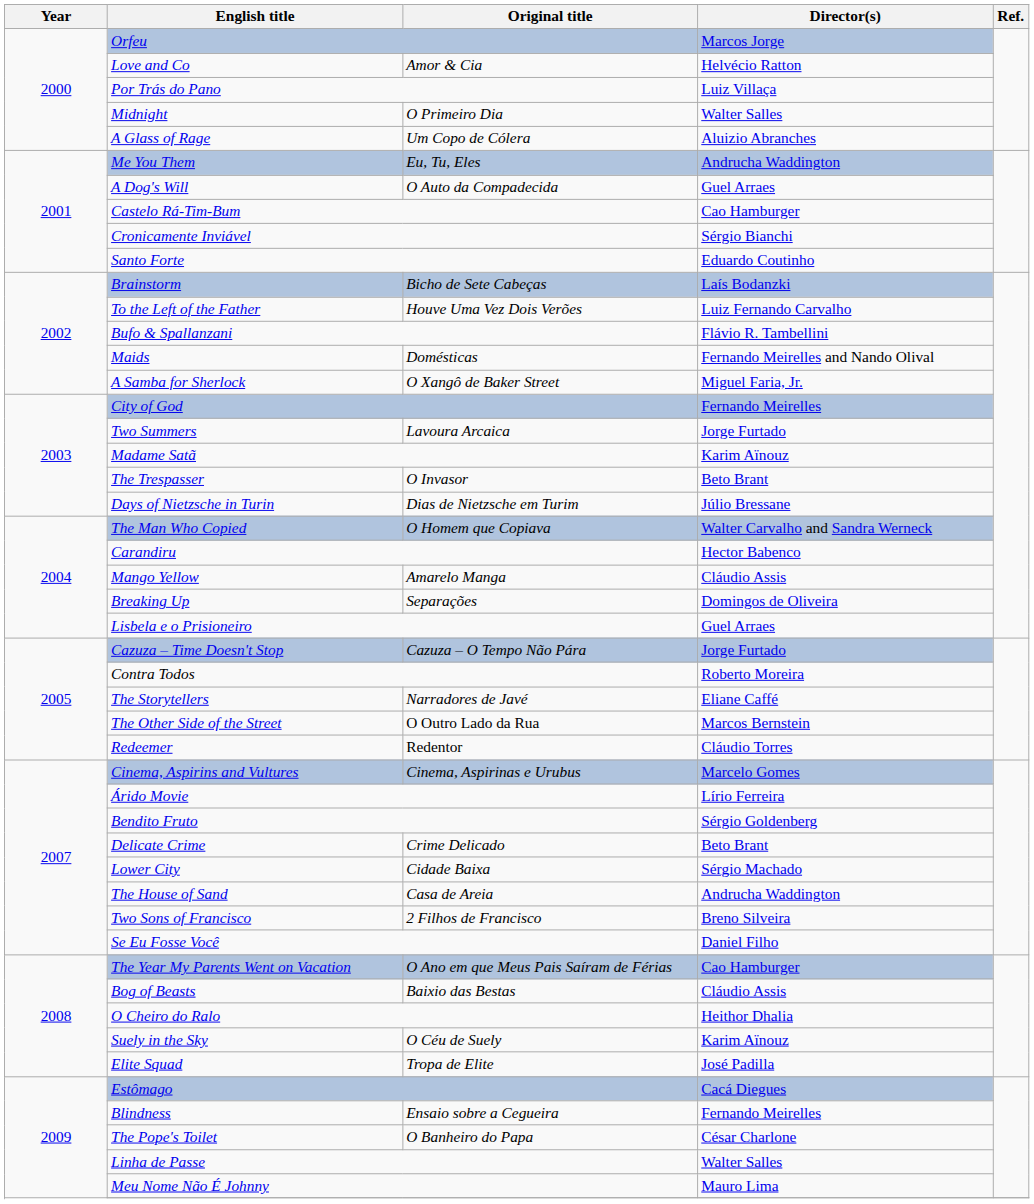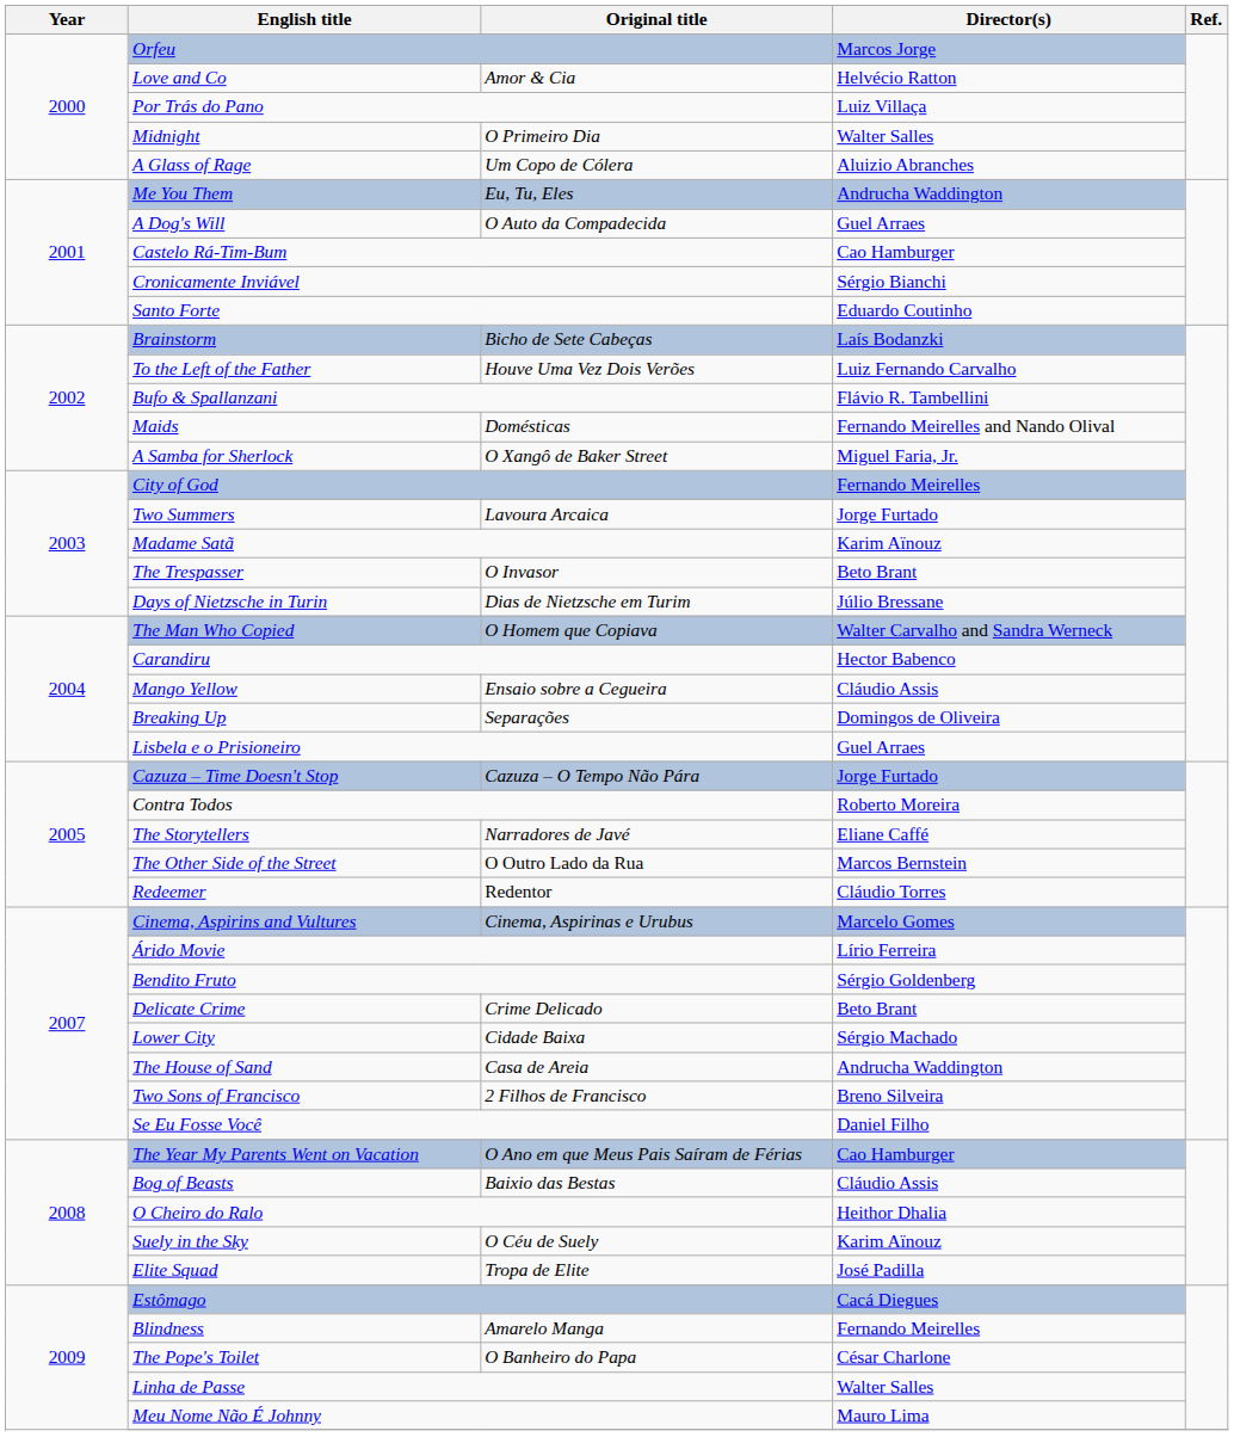 <table class="wikitable">
 <tr>
 <th width="100"><strong>Year</strong></th>
 <th width="300"><strong>English title</strong></th>
 <th width="300"><strong>Original title</strong></th>
 <th width="300"><strong>Director(s)</strong></th>
 <th width="30"><strong>Ref.</strong></th>
 </tr>
 <tr>
 <td rowspan="5" style="text-align:center;"><a href='#'>2000</a></td>
 <td colspan="2" style="background:#B0C4DE;"><em><a href='#'>Orfeu</a></em></td>
 <td style="background:#B0C4DE;"><a href='#'>Marcos Jorge</a></td>
 <td rowspan="5" style="text-align:center;"></td>
 </tr>
 <tr>
 <td><em><a href='#'>Love and Co</a></em></td>
 <td><em>Amor & Cia</em></td>
 <td><a href='#'>Helvécio Ratton</a></td>
 </tr>
 <tr>
 <td colspan="2"><em><a href='#'>Por Trás do Pano</a></em></td>
 <td><a href='#'>Luiz Villaça</a></td>
 </tr>
 <tr>
 <td><em><a href='#'>Midnight</a></em></td>
 <td><em>O Primeiro Dia</em></td>
 <td><a href='#'>Walter Salles</a></td>
 </tr>
 <tr>
 <td><em><a href='#'>A Glass of Rage</a></em></td>
 <td><em>Um Copo de Cólera</em></td>
 <td><a href='#'>Aluizio Abranches</a></td>
 </tr>
 <tr>
 <td rowspan="5" style="text-align:center;"><a href='#'>2001</a></td>
 <td style="background:#B0C4DE;"><em><a href='#'>Me You Them</a></em></td>
 <td style="background:#B0C4DE;"><em>Eu, Tu, Eles</em></td>
 <td style="background:#B0C4DE;"><a href='#'>Andrucha Waddington</a></td>
 <td rowspan="5" style="text-align:center;"></td>
 </tr>
 <tr>
 <td><em><a href='#'>A Dog's Will</a></em></td>
 <td><em>O Auto da Compadecida</em></td>
 <td><a href='#'>Guel Arraes</a></td>
 </tr>
 <tr>
 <td colspan="2"><em><a href='#'>Castelo Rá-Tim-Bum</a></em></td>
 <td><a href='#'>Cao Hamburger</a></td>
 </tr>
 <tr>
 <td colspan="2"><em><a href='#'>Cronicamente Inviável</a></em></td>
 <td><a href='#'>Sérgio Bianchi</a></td>
 </tr>
 <tr>
 <td colspan="2"><em><a href='#'>Santo Forte</a></em></td>
 <td><a href='#'>Eduardo Coutinho</a></td>
 </tr>
 <tr>
 <td rowspan="5" style="text-align:center;"><a href='#'>2002</a></td>
 <td style="background:#B0C4DE;"><em><a href='#'>Brainstorm</a></em></td>
 <td style="background:#B0C4DE;"><em>Bicho de Sete Cabeças</em></td>
 <td style="background:#B0C4DE;"><a href='#'>Laís Bodanzki</a></td>
 </tr>
 <tr>
 <td><em><a href='#'>To the Left of the Father</a></em></td>
 <td><em>Houve Uma Vez Dois Verões</em></td>
 <td><a href='#'>Luiz Fernando Carvalho</a></td>
 </tr>
 <tr>
 <td colspan="2"><em><a href='#'>Bufo & Spallanzani</a></em></td>
 <td><a href='#'>Flávio R. Tambellini</a></td>
 </tr>
 <tr>
 <td><em><a href='#'>Maids</a></em></td>
 <td><em>Domésticas</em></td>
 <td><a href='#'>Fernando Meirelles</a> and Nando Olival</td>
 </tr>
 <tr>
 <td><em><a href='#'>A Samba for Sherlock</a></em></td>
 <td><em>O Xangô de Baker Street</em></td>
 <td><a href='#'>Miguel Faria, Jr.</a></td>
 </tr>
 <tr>
 <td rowspan="5" style="text-align:center;"><a href='#'>2003</a></td>
 <td colspan="2" style="background:#B0C4DE;"><em><a href='#'>City of God</a></em></td>
 <td style="background:#B0C4DE;"><a href='#'>Fernando Meirelles</a></td>
 </tr>
 <tr>
 <td><em><a href='#'>Two Summers</a></em></td>
 <td><em>Lavoura Arcaica</em></td>
 <td><a href='#'>Jorge Furtado</a></td>
 </tr>
 <tr>
 <td colspan="2"><em><a href='#'>Madame Satã</a></em></td>
 <td><a href='#'>Karim Aïnouz</a></td>
 </tr>
 <tr>
 <td><em><a href='#'>The Trespasser</a></em></td>
 <td><em>O Invasor</em></td>
 <td><a href='#'>Beto Brant</a></td>
 </tr>
 <tr>
 <td><em><a href='#'>Days of Nietzsche in Turin</a></em></td>
 <td><em>Dias de Nietzsche em Turim</em></td>
 <td><a href='#'>Júlio Bressane</a></td>
 </tr>
 <tr>
 <td rowspan="5" style="text-align:center;"><a href='#'>2004</a></td>
 <td style="background:#B0C4DE;"><em><a href='#'>The Man Who Copied</a></em></td>
 <td style="background:#B0C4DE;"><em>O Homem que Copiava</em></td>
 <td style="background:#B0C4DE;"><a href='#'>Walter Carvalho</a> and <a href='#'>Sandra Werneck</a></td>
 </tr>
 <tr>
 <td colspan="2"><em><a href='#'>Carandiru</a></em></td>
 <td><a href='#'>Hector Babenco</a></td>
 </tr>
 <tr>
 <td><em><a href='#'>Mango Yellow</a></em></td>
-<td><em>Amarelo Manga</em></td>
+<td><em>Ensaio sobre a Cegueira</em></td>
 <td><a href='#'>Cláudio Assis</a></td>
 </tr>
 <tr>
 <td><em><a href='#'>Breaking Up</a></em></td>
 <td><em>Separações</em></td>
 <td><a href='#'>Domingos de Oliveira</a></td>
 </tr>
 <tr>
 <td colspan="2"><em><a href='#'>Lisbela e o Prisioneiro</a></em></td>
 <td><a href='#'>Guel Arraes</a></td>
 </tr>
 <tr>
 <td rowspan="5" style="text-align:center;"><a href='#'>2005</a></td>
 <td style="background:#B0C4DE;"><em><a href='#'>Cazuza – Time Doesn't Stop</a></em></td>
 <td style="background:#B0C4DE;"><em>Cazuza – O Tempo Não Pára</em></td>
 <td style="background:#B0C4DE;"><a href='#'>Jorge Furtado</a></td>
 <td rowspan="5" style="text-align:center;"></td>
 </tr>
 <tr>
 <td colspan="2"><em>Contra Todos</em></td>
 <td><a href='#'>Roberto Moreira</a></td>
 </tr>
 <tr>
 <td><em><a href='#'>The Storytellers</a></em></td>
 <td><em>Narradores de Javé</em></td>
 <td><a href='#'>Eliane Caffé</a></td>
 </tr>
 <tr>
 <td><em><a href='#'>The Other Side of the Street</a></em></td>
 <td>O Outro Lado da Rua</td>
 <td><a href='#'>Marcos Bernstein</a></td>
 </tr>
 <tr>
 <td><em><a href='#'>Redeemer</a></em></td>
 <td>Redentor</td>
 <td><a href='#'>Cláudio Torres</a></td>
 </tr>
 <tr>
 <td rowspan="8" style="text-align:center;"><a href='#'>2007</a></td>
 <td style="background:#B0C4DE;"><em><a href='#'>Cinema, Aspirins and Vultures</a></em></td>
 <td style="background:#B0C4DE;"><em>Cinema, Aspirinas e Urubus</em></td>
 <td style="background:#B0C4DE;"><a href='#'>Marcelo Gomes</a></td>
 <td rowspan="8" style="text-align:center;"></td>
 </tr>
 <tr>
 <td colspan="2"><em><a href='#'>Árido Movie</a></em></td>
 <td><a href='#'>Lírio Ferreira</a></td>
 </tr>
 <tr>
 <td colspan="2"><em><a href='#'>Bendito Fruto</a></em></td>
 <td><a href='#'>Sérgio Goldenberg</a></td>
 </tr>
 <tr>
 <td><em><a href='#'>Delicate Crime</a></em></td>
 <td><em>Crime Delicado</em></td>
 <td><a href='#'>Beto Brant</a></td>
 </tr>
 <tr>
 <td><em><a href='#'>Lower City</a></em></td>
 <td><em>Cidade Baixa</em></td>
 <td><a href='#'>Sérgio Machado</a></td>
 </tr>
 <tr>
 <td><em><a href='#'>The House of Sand</a></em></td>
 <td><em>Casa de Areia</em></td>
 <td><a href='#'>Andrucha Waddington</a></td>
 </tr>
 <tr>
 <td><em><a href='#'>Two Sons of Francisco</a></em></td>
 <td><em>2 Filhos de Francisco</em></td>
 <td><a href='#'>Breno Silveira</a></td>
 </tr>
 <tr>
 <td colspan="2"><em><a href='#'>Se Eu Fosse Você</a></em></td>
 <td><a href='#'>Daniel Filho</a></td>
 </tr>
 <tr>
 <td rowspan="5" style="text-align:center;"><a href='#'>2008</a></td>
 <td style="background:#B0C4DE;"><em><a href='#'>The Year My Parents Went on Vacation</a></em></td>
 <td style="background:#B0C4DE;"><em>O Ano em que Meus Pais Saíram de Férias</em></td>
 <td style="background:#B0C4DE;"><a href='#'>Cao Hamburger</a></td>
 <td rowspan="5" style="text-align:center;"></td>
 </tr>
 <tr>
 <td><em><a href='#'>Bog of Beasts</a></em></td>
 <td><em>Baixio das Bestas</em></td>
 <td><a href='#'>Cláudio Assis</a></td>
 </tr>
 <tr>
 <td colspan="2"><em><a href='#'>O Cheiro do Ralo</a></em></td>
 <td><a href='#'>Heithor Dhalia</a></td>
 </tr>
 <tr>
 <td><em><a href='#'>Suely in the Sky</a></em></td>
 <td><em>O Céu de Suely</em></td>
 <td><a href='#'>Karim Aïnouz</a></td>
 </tr>
 <tr>
 <td><em><a href='#'>Elite Squad</a></em></td>
 <td><em>Tropa de Elite</em></td>
 <td><a href='#'>José Padilla</a></td>
 </tr>
 <tr>
 <td rowspan="7" style="text-align:center;"><a href='#'>2009</a></td>
 <td colspan="2" style="background:#B0C4DE;"><em><a href='#'>Estômago</a></em></td>
 <td style="background:#B0C4DE;"><a href='#'>Cacá Diegues</a></td>
 <td rowspan="5" style="text-align:center;"></td>
 </tr>
 <tr>
 <td><em><a href='#'>Blindness</a></em></td>
-<td><em>Ensaio sobre a Cegueira</em></td>
+<td><em>Amarelo Manga</em></td>
 <td><a href='#'>Fernando Meirelles</a></td>
 </tr>
 <tr>
 <td><em><a href='#'>The Pope's Toilet</a></em></td>
 <td><em>O Banheiro do Papa</em></td>
 <td><a href='#'>César Charlone</a></td>
 </tr>
 <tr>
 <td colspan="2"><em><a href='#'>Linha de Passe</a></em></td>
 <td><a href='#'>Walter Salles</a></td>
 </tr>
 <tr>
 <td colspan="2"><em><a href='#'>Meu Nome Não É Johnny</a></em></td>
 <td><a href='#'>Mauro Lima</a></td>
 </tr>
 <tr>
 </tr>
 </table>
